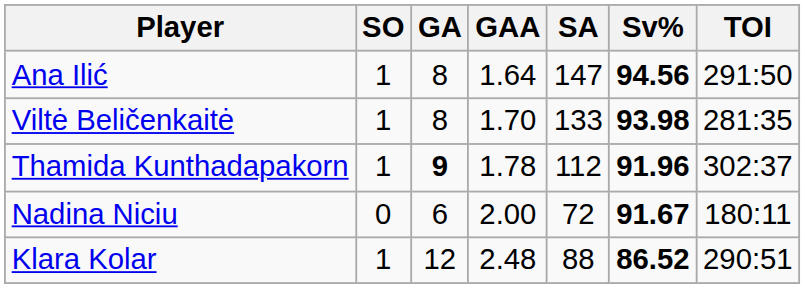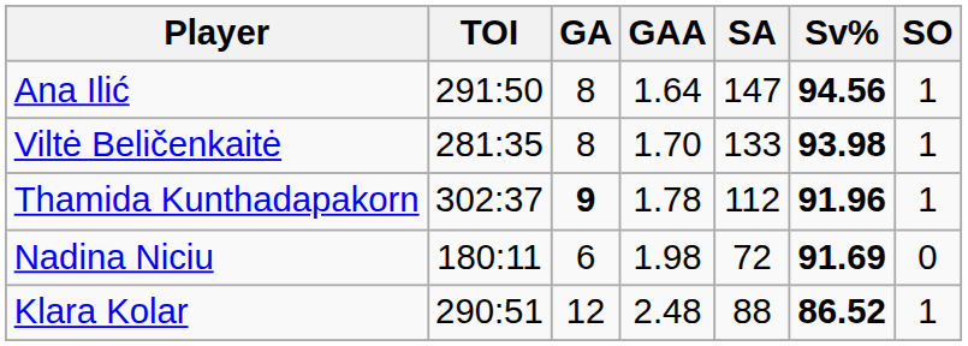 <table class="wikitable sortable" style="text-align:center;">
 <tr>
 <th>Player</th>
-<th>SO</th>
+<th>TOI</th>
 <th>GA</th>
 <th>GAA</th>
 <th>SA</th>
 <th>Sv%</th>
-<th>TOI</th>
+<th>SO</th>
 </tr>
 <tr>
 <td style="text-align:left;"> <a href='#'>Ana Ilić</a></td>
-<td>1</td>
+<td>291:50</td>
 <td>8</td>
 <td>1.64</td>
 <td>147</td>
 <td><strong>94.56</strong></td>
-<td>291:50</td>
+<td>1</td>
 </tr>
 <tr>
 <td style="text-align:left;"> <a href='#'>Viltė Beličenkaitė</a></td>
-<td>1</td>
+<td>281:35</td>
 <td>8</td>
 <td>1.70</td>
 <td>133</td>
 <td><strong>93.98</strong></td>
-<td>281:35</td>
+<td>1</td>
 </tr>
 <tr>
 <td style="text-align:left;"> <a href='#'>Thamida Kunthadapakorn</a></td>
-<td>1</td>
+<td>302:37</td>
 <td><strong>9</strong></td>
 <td>1.78</td>
 <td>112</td>
 <td><strong>91.96</strong></td>
-<td>302:37</td>
+<td>1</td>
 </tr>
 <tr>
 <td style="text-align:left;"> <a href='#'>Nadina Niciu</a></td>
+<td>180:11</td>
+<td>6</td>
+<td>1.98</td>
+<td>72</td>
+<td><strong>91.69</strong></td>
 <td>0</td>
-<td>6</td>
-<td>2.00</td>
-<td>72</td>
-<td><strong>91.67</strong></td>
-<td>180:11</td>
 </tr>
 <tr>
 <td style="text-align:left;"> <a href='#'>Klara Kolar</a></td>
-<td>1</td>
+<td>290:51</td>
 <td>12</td>
 <td>2.48</td>
 <td>88</td>
 <td><strong>86.52</strong></td>
-<td>290:51</td>
+<td>1</td>
 </tr>
 </table>
